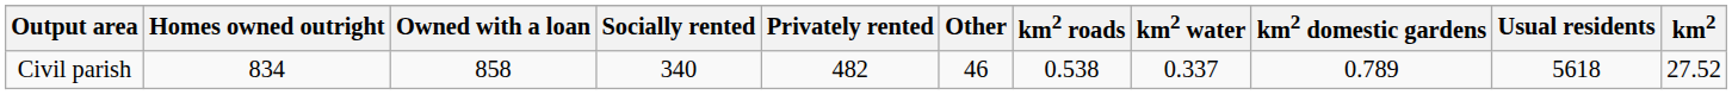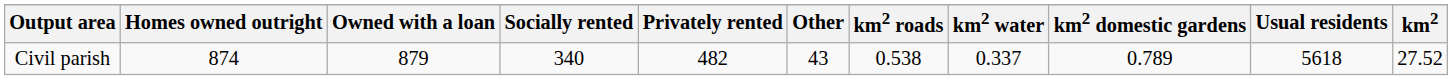 <table class="wikitable">
 <tr>
 </tr>
 <tr>
 <th>Output area</th>
 <th>Homes owned outright</th>
 <th>Owned with a loan</th>
 <th>Socially rented</th>
 <th>Privately rented</th>
 <th>Other</th>
 <th>km<sup>2</sup> roads</th>
 <th>km<sup>2</sup> water</th>
 <th>km<sup>2</sup> domestic gardens</th>
 <th>Usual residents</th>
 <th>km<sup>2</sup></th>
 </tr>
 <tr align=center>
 <td>Civil parish</td>
-<td>834</td>
-<td>858</td>
+<td>874</td>
+<td>879</td>
 <td>340</td>
 <td>482</td>
-<td>46</td>
+<td>43</td>
 <td>0.538</td>
 <td>0.337</td>
 <td>0.789</td>
 <td>5618</td>
 <td>27.52</td>
 </tr>
 </table>
